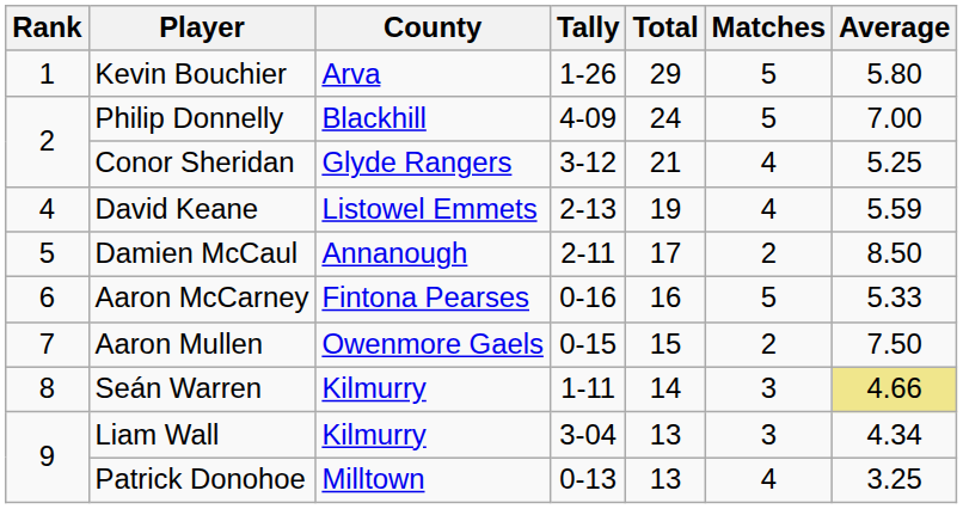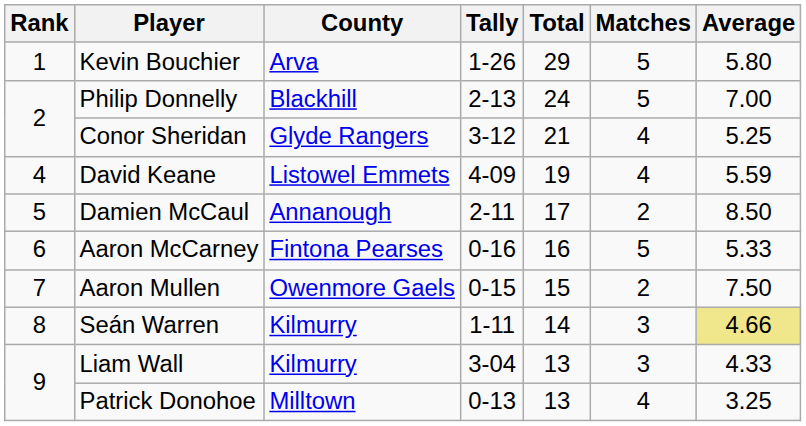 <table class="wikitable">
 <tr>
 <th>Rank</th>
 <th>Player</th>
 <th>County</th>
 <th>Tally</th>
 <th>Total</th>
 <th>Matches</th>
 <th>Average</th>
 </tr>
 <tr>
 <td rowspan=1 align=center>1</td>
 <td>Kevin Bouchier</td>
 <td><a href='#'>Arva</a></td>
 <td align=center>1-26</td>
 <td align=center>29</td>
 <td align=center>5</td>
 <td align=center>5.80</td>
 </tr>
 <tr>
 <td rowspan=2 align=center>2</td>
 <td>Philip Donnelly</td>
 <td><a href='#'>Blackhill</a></td>
-<td align=center>4-09</td>
+<td align=center>2-13</td>
 <td align=center>24</td>
 <td align=center>5</td>
 <td align=center>7.00</td>
 </tr>
 <tr>
 <td>Conor Sheridan</td>
 <td><a href='#'>Glyde Rangers</a></td>
 <td align=center>3-12</td>
 <td align=center>21</td>
 <td align=center>4</td>
 <td align=center>5.25</td>
 </tr>
 <tr>
 <td rowspan=1 align=center>4</td>
 <td>David Keane</td>
 <td><a href='#'>Listowel Emmets</a></td>
-<td align=center>2-13</td>
+<td align=center>4-09</td>
 <td align=center>19</td>
 <td align=center>4</td>
 <td align=center>5.59</td>
 </tr>
 <tr>
 <td rowspan=1 align=center>5</td>
 <td>Damien McCaul</td>
 <td><a href='#'>Annanough</a></td>
 <td align=center>2-11</td>
 <td align=center>17</td>
 <td align=center>2</td>
 <td align=center>8.50</td>
 </tr>
 <tr>
 <td rowspan=1 align=center>6</td>
 <td>Aaron McCarney</td>
 <td><a href='#'>Fintona Pearses</a></td>
 <td align=center>0-16</td>
 <td align=center>16</td>
 <td align=center>5</td>
 <td align=center>5.33</td>
 </tr>
 <tr>
 <td rowspan=1 align=center>7</td>
 <td>Aaron Mullen</td>
 <td><a href='#'>Owenmore Gaels</a></td>
 <td align=center>0-15</td>
 <td align=center>15</td>
 <td align=center>2</td>
 <td align=center>7.50</td>
 </tr>
 <tr>
 <td rowspan=1 align=center>8</td>
 <td>Seán Warren</td>
 <td><a href='#'>Kilmurry</a></td>
 <td align=center>1-11</td>
 <td align=center>14</td>
 <td align=center>3</td>
 <td align=center style="background: khaki;">4.66</td>
 </tr>
 <tr>
 <td rowspan=2 align=center>9</td>
 <td>Liam Wall</td>
 <td><a href='#'>Kilmurry</a></td>
 <td align=center>3-04</td>
 <td align=center>13</td>
 <td align=center>3</td>
-<td align=center>4.34</td>
+<td align=center>4.33</td>
 </tr>
 <tr>
 <td>Patrick Donohoe</td>
 <td><a href='#'>Milltown</a></td>
 <td align=center>0-13</td>
 <td align=center>13</td>
 <td align=center>4</td>
 <td align=center>3.25</td>
 </tr>
 </table>
